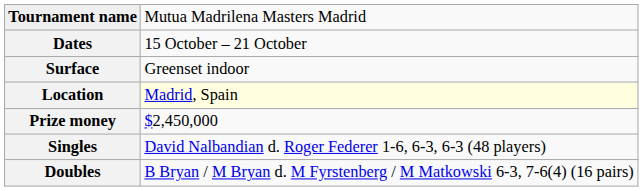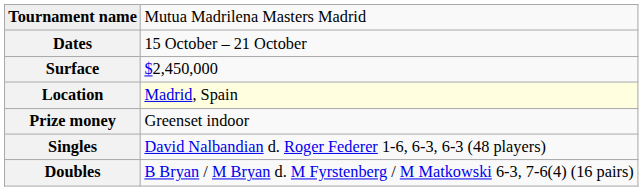 <table class="wikitable">
 <tr>
 <td bgcolor="#EFEFEF"><strong>Tournament name</strong></td>
 <td>Mutua Madrilena Masters Madrid</td>
 </tr>
 <tr>
 <th>Dates</th>
 <td>15 October – 21 October</td>
 </tr>
 <tr>
 <th>Surface</th>
-<td>Greenset indoor</td>
+<td><a href='#'>$</a>2,450,000</td>
 </tr>
 <tr>
 <th>Location</th>
 <td style="background: lightyellow;"><a href='#'>Madrid</a>, Spain</td>
 </tr>
 <tr>
 <th>Prize money</th>
-<td><a href='#'>$</a>2,450,000</td>
+<td>Greenset indoor</td>
 </tr>
 <tr>
 <th>Singles</th>
 <td><a href='#'>David Nalbandian</a> d. <a href='#'>Roger Federer</a> 1-6, 6-3, 6-3 (48 players)</td>
 </tr>
 <tr>
 <th>Doubles</th>
 <td><a href='#'>B Bryan</a> / <a href='#'>M Bryan</a> d. <a href='#'>M Fyrstenberg</a> / <a href='#'>M Matkowski</a> 6-3, 7-6(4) (16 pairs)</td>
 </tr>
 </table>
